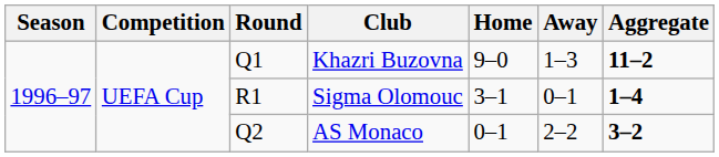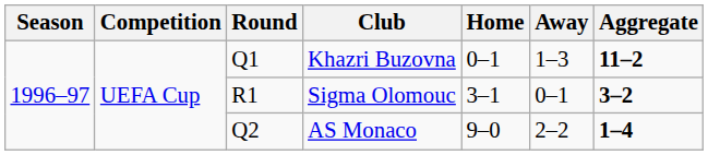 <table class="wikitable">
 <tr>
 <th>Season</th>
 <th>Competition</th>
 <th>Round</th>
 <th>Club</th>
 <th>Home</th>
 <th>Away</th>
 <th>Aggregate</th>
 </tr>
 <tr>
 <td rowspan=3><a href='#'>1996–97</a></td>
 <td rowspan=3><a href='#'>UEFA Cup</a></td>
 <td>Q1</td>
 <td> <a href='#'>Khazri Buzovna</a></td>
-<td>9–0</td>
+<td>0–1</td>
 <td>1–3</td>
 <td><strong>11–2</strong></td>
 </tr>
 <tr>
 <td>R1</td>
 <td> <a href='#'>Sigma Olomouc</a></td>
 <td>3–1</td>
 <td>0–1</td>
-<td><strong>1–4</strong></td>
+<td><strong>3–2</strong></td>
 </tr>
 <tr>
 <td>Q2</td>
 <td> <a href='#'>AS Monaco</a></td>
-<td>0–1</td>
+<td>9–0</td>
 <td>2–2</td>
-<td><strong>3–2</strong></td>
+<td><strong>1–4</strong></td>
 </tr>
 </table>
